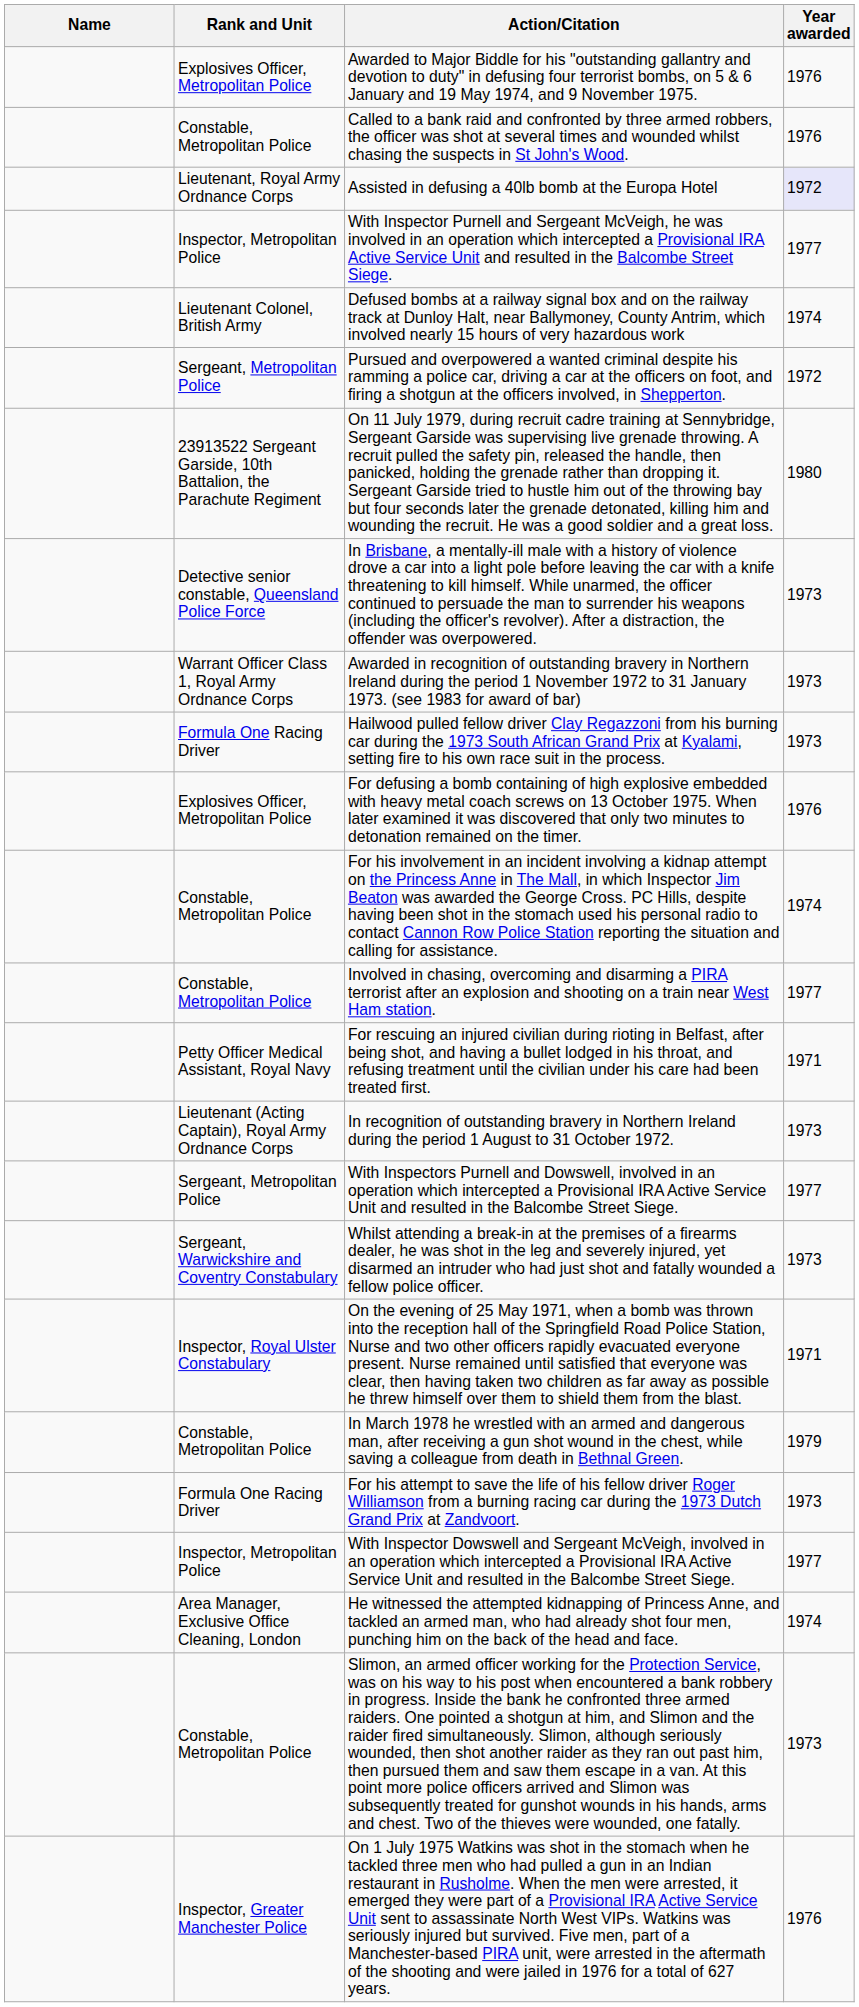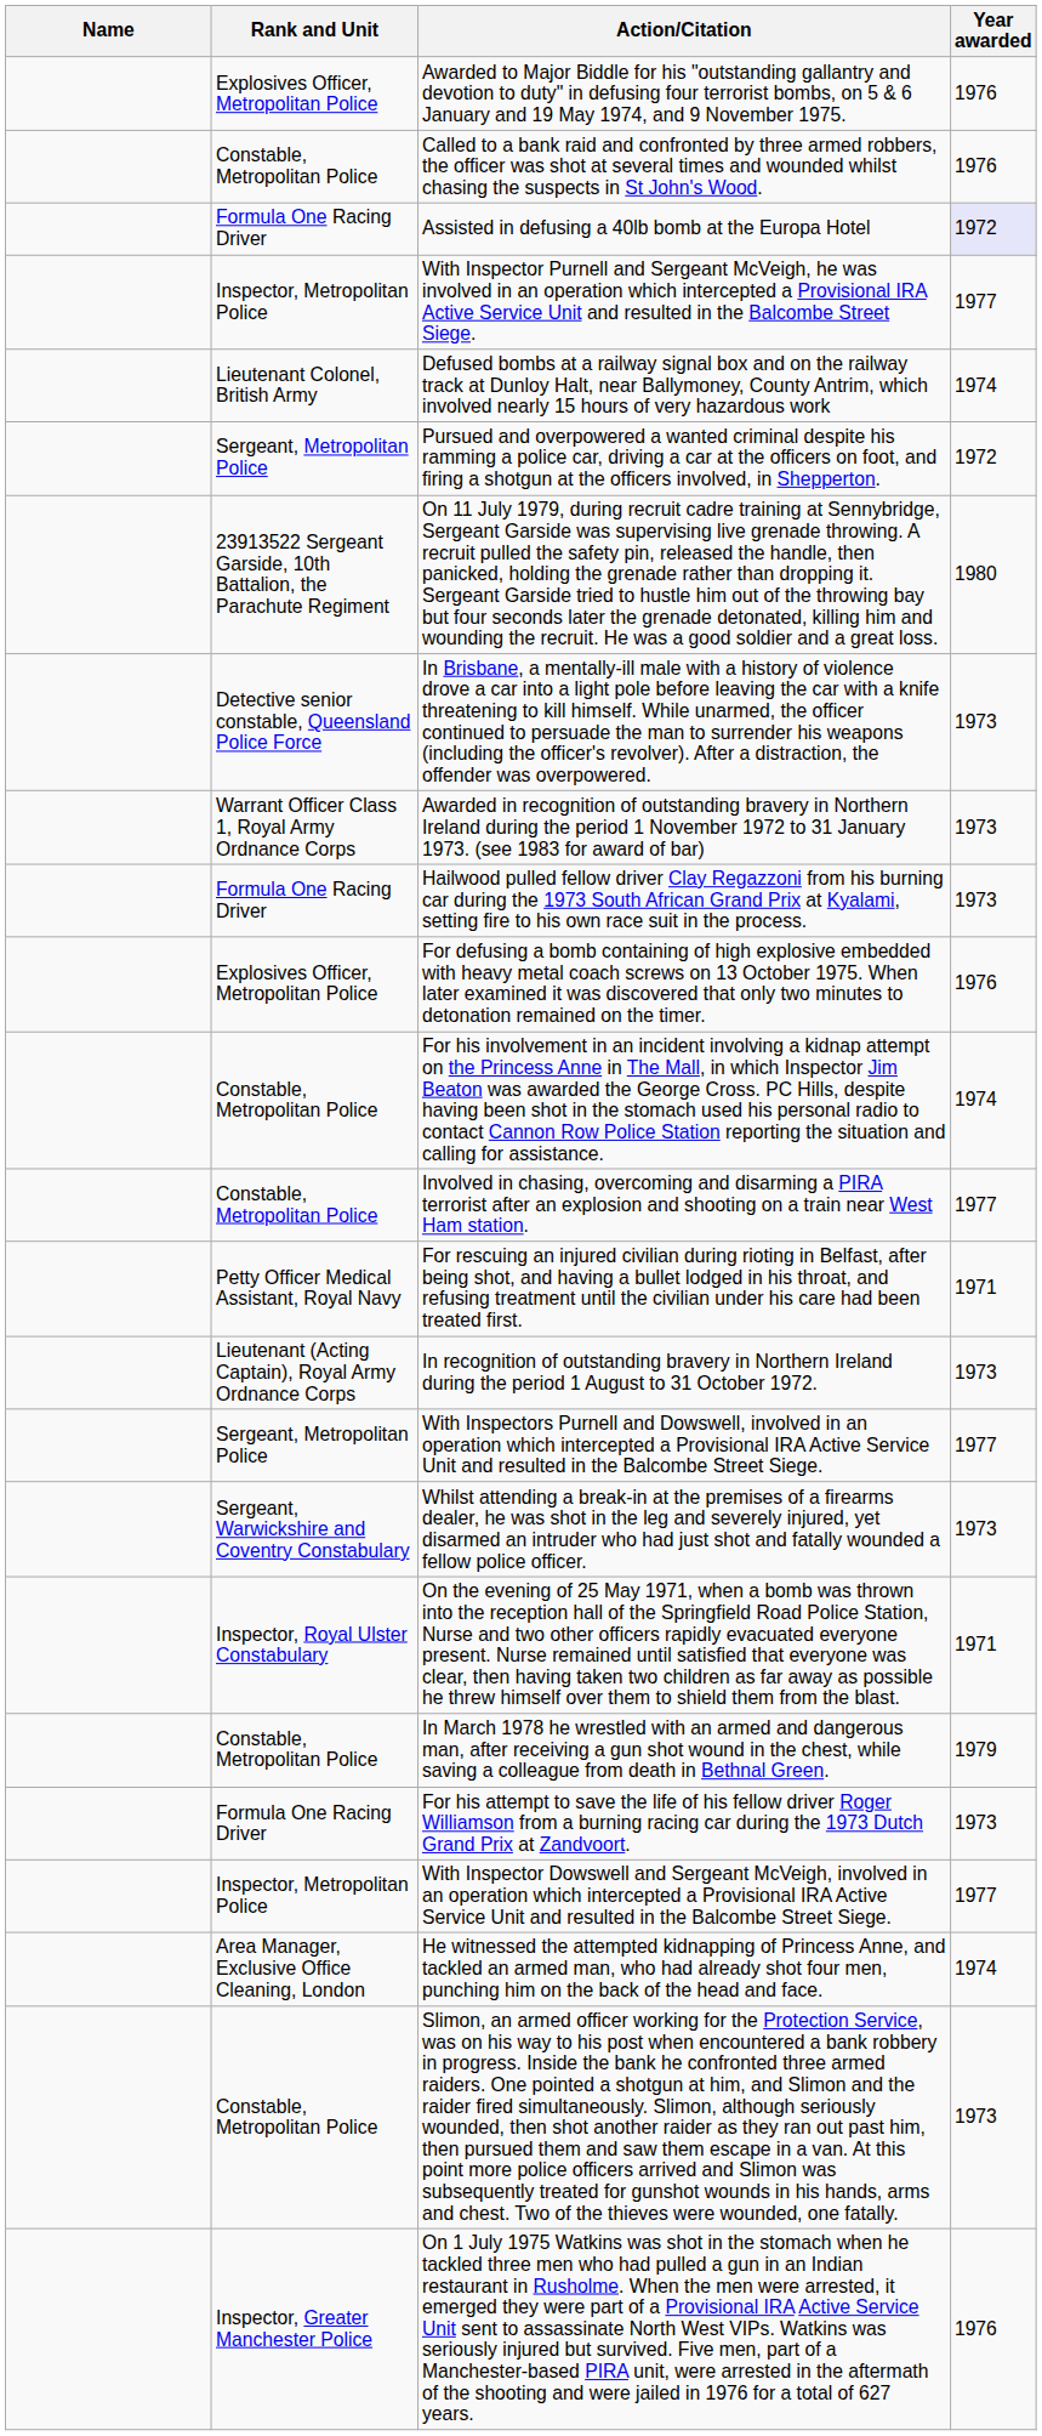 <table class="wikitable sortable">
 <tr>
 <th scope="col" width="20%">Name</th>
 <th scope="col" width="20%">Rank and Unit</th>
 <th>Action/Citation</th>
 <th scope="col" width="50">Year<br>awarded</th>
 </tr>
 <tr>
 <td></td>
 <td>Explosives Officer, <a href='#'>Metropolitan Police</a></td>
 <td>Awarded to Major Biddle for his "outstanding gallantry and devotion to duty" in defusing four terrorist bombs, on 5 & 6 January and 19 May 1974, and 9 November 1975.</td>
 <td>1976</td>
 </tr>
 <tr>
 <td></td>
 <td>Constable, Metropolitan Police</td>
 <td>Called to a bank raid and confronted by three armed robbers, the officer was shot at several times and wounded whilst chasing the suspects in <a href='#'>St John's Wood</a>.</td>
 <td>1976</td>
 </tr>
 <tr>
 <td></td>
-<td>Lieutenant, Royal Army Ordnance Corps</td>
+<td><a href='#'>Formula One</a> Racing Driver</td>
 <td>Assisted in defusing a 40lb bomb at the Europa Hotel</td>
 <td style="background: lavender;">1972</td>
 </tr>
 <tr>
 <td></td>
 <td>Inspector, Metropolitan Police</td>
 <td>With Inspector Purnell and Sergeant McVeigh, he was involved in an operation which intercepted a <a href='#'>Provisional IRA</a> <a href='#'>Active Service Unit</a> and resulted in the <a href='#'>Balcombe Street Siege</a>.</td>
 <td>1977</td>
 </tr>
 <tr>
 <td></td>
 <td>Lieutenant Colonel, British Army</td>
 <td>Defused bombs at a railway signal box and on the railway track at Dunloy Halt, near Ballymoney, County Antrim, which involved nearly 15 hours of very hazardous work</td>
 <td>1974</td>
 </tr>
 <tr>
 <td></td>
 <td>Sergeant, <a href='#'>Metropolitan Police</a></td>
 <td>Pursued and overpowered a wanted criminal despite his ramming a police car, driving a car at the officers on foot, and firing a shotgun at the officers involved, in <a href='#'>Shepperton</a>.</td>
 <td>1972</td>
 </tr>
 <tr>
 <td></td>
 <td>23913522 Sergeant Garside, 10th Battalion, the Parachute Regiment</td>
 <td>On 11 July 1979, during recruit cadre training at Sennybridge, Sergeant Garside was supervising live grenade throwing. A recruit pulled the safety pin, released the handle, then panicked, holding the grenade rather than dropping it. Sergeant Garside tried to hustle him out of the throwing bay but four seconds later the grenade detonated, killing him and wounding the recruit. He was a good soldier and a great loss.</td>
 <td>1980</td>
 </tr>
 <tr>
 <td></td>
 <td>Detective senior constable, <a href='#'>Queensland Police Force</a></td>
 <td>In <a href='#'>Brisbane</a>, a mentally-ill male with a history of violence drove a car into a light pole before leaving the car with a knife threatening to kill himself.  While unarmed, the officer continued to persuade the man to surrender his weapons (including the officer's revolver). After a distraction, the offender was overpowered.</td>
 <td>1973</td>
 </tr>
 <tr>
 <td></td>
 <td>Warrant Officer Class 1, Royal Army Ordnance Corps</td>
 <td>Awarded in recognition of outstanding bravery in Northern Ireland during the period 1 November 1972 to 31 January 1973. (see 1983 for award of bar)</td>
 <td>1973</td>
 </tr>
 <tr>
 <td></td>
 <td><a href='#'>Formula One</a> Racing Driver</td>
 <td>Hailwood pulled fellow driver <a href='#'>Clay Regazzoni</a> from his burning car during the <a href='#'>1973 South African Grand Prix</a> at <a href='#'>Kyalami</a>, setting fire to his own race suit in the process.</td>
 <td>1973</td>
 </tr>
 <tr>
 <td></td>
 <td>Explosives Officer, Metropolitan Police</td>
 <td>For defusing a bomb containing  of high explosive embedded with heavy metal coach screws on 13 October 1975. When later examined it was discovered that only two minutes to detonation remained on the timer.</td>
 <td>1976</td>
 </tr>
 <tr>
 <td></td>
 <td>Constable, Metropolitan Police</td>
 <td>For his involvement in an incident involving a kidnap attempt on <a href='#'>the Princess Anne</a> in <a href='#'>The Mall</a>, in which Inspector <a href='#'>Jim Beaton</a> was awarded the George Cross. PC Hills, despite having been shot in the stomach used his personal radio to contact <a href='#'>Cannon Row Police Station</a> reporting the situation and calling for assistance.</td>
 <td>1974</td>
 </tr>
 <tr>
 <td></td>
 <td>Constable, <a href='#'>Metropolitan Police</a></td>
 <td>Involved in chasing, overcoming and disarming a <a href='#'>PIRA</a> terrorist after an explosion and shooting on a train near <a href='#'>West Ham station</a>.</td>
 <td>1977</td>
 </tr>
 <tr>
 <td></td>
 <td>Petty Officer Medical Assistant, Royal Navy</td>
 <td>For rescuing an injured civilian during rioting in Belfast, after being shot, and having a bullet lodged in his throat, and refusing treatment until the civilian under his care had been treated first.</td>
 <td>1971</td>
 </tr>
 <tr>
 <td></td>
 <td>Lieutenant (Acting Captain), Royal Army Ordnance Corps</td>
 <td>In recognition of outstanding bravery in Northern Ireland during the period 1 August to 31 October 1972.</td>
 <td>1973</td>
 </tr>
 <tr>
 <td></td>
 <td>Sergeant, Metropolitan Police</td>
 <td>With Inspectors Purnell and Dowswell, involved in an operation which intercepted a Provisional IRA Active Service Unit and resulted in the Balcombe Street Siege.</td>
 <td>1977</td>
 </tr>
 <tr>
 <td></td>
 <td>Sergeant, <a href='#'>Warwickshire and Coventry Constabulary</a></td>
 <td>Whilst attending a break-in at the premises of a firearms dealer, he was shot in the leg and severely injured, yet disarmed an intruder who had just shot and fatally wounded a fellow police officer.</td>
 <td>1973</td>
 </tr>
 <tr>
 <td></td>
 <td>Inspector, <a href='#'>Royal Ulster Constabulary</a></td>
 <td>On the evening of 25 May 1971, when a bomb was thrown into the reception hall of the Springfield Road Police Station, Nurse and two other officers rapidly evacuated everyone present. Nurse remained until satisfied that everyone was clear, then having taken two children as far away as possible he threw himself over them to shield them from the blast.</td>
 <td>1971</td>
 </tr>
 <tr>
 <td></td>
 <td>Constable, Metropolitan Police</td>
 <td>In March 1978 he wrestled with an armed and dangerous man, after receiving a gun shot wound in the chest, while saving a colleague from death in <a href='#'>Bethnal Green</a>.</td>
 <td>1979</td>
 </tr>
 <tr>
 <td></td>
 <td>Formula One Racing Driver</td>
 <td>For his attempt to save the life of his fellow driver <a href='#'>Roger Williamson</a> from a burning racing car during the <a href='#'>1973 Dutch Grand Prix</a> at <a href='#'>Zandvoort</a>.</td>
 <td>1973</td>
 </tr>
 <tr>
 <td></td>
 <td>Inspector, Metropolitan Police</td>
 <td>With Inspector Dowswell and Sergeant McVeigh, involved in an operation which intercepted a Provisional IRA Active Service Unit and resulted in the Balcombe Street Siege.</td>
 <td>1977</td>
 </tr>
 <tr>
 <td></td>
 <td>Area Manager, Exclusive Office Cleaning, London</td>
 <td>He witnessed the attempted kidnapping of Princess Anne, and tackled an armed man, who had already shot four men, punching him on the back of the head and face.</td>
 <td>1974</td>
 </tr>
 <tr>
 <td></td>
 <td>Constable, Metropolitan Police</td>
 <td>Slimon, an armed officer working for the <a href='#'>Protection Service</a>, was on his way to his post when encountered a bank robbery in progress. Inside the bank he confronted three armed raiders. One pointed a shotgun at him, and Slimon and the raider fired simultaneously. Slimon, although seriously wounded, then shot another raider as they ran out past him, then pursued them and saw them escape in a van. At this point more police officers arrived and Slimon was subsequently treated for gunshot wounds in his hands, arms and chest. Two of the thieves were wounded, one fatally.</td>
 <td>1973</td>
 </tr>
 <tr>
 <td></td>
 <td>Inspector, <a href='#'>Greater Manchester Police</a></td>
 <td>On 1 July 1975 Watkins was shot in the stomach when he tackled three men who had pulled a gun in an Indian restaurant in <a href='#'>Rusholme</a>. When the men were arrested, it emerged they were part of a <a href='#'>Provisional IRA</a> <a href='#'>Active Service Unit</a> sent to assassinate North West VIPs. Watkins was seriously injured but survived. Five men, part of a Manchester-based <a href='#'>PIRA</a> unit, were arrested in the aftermath of the shooting and were jailed in 1976 for a total of 627 years.</td>
 <td>1976</td>
 </tr>
 </table>
